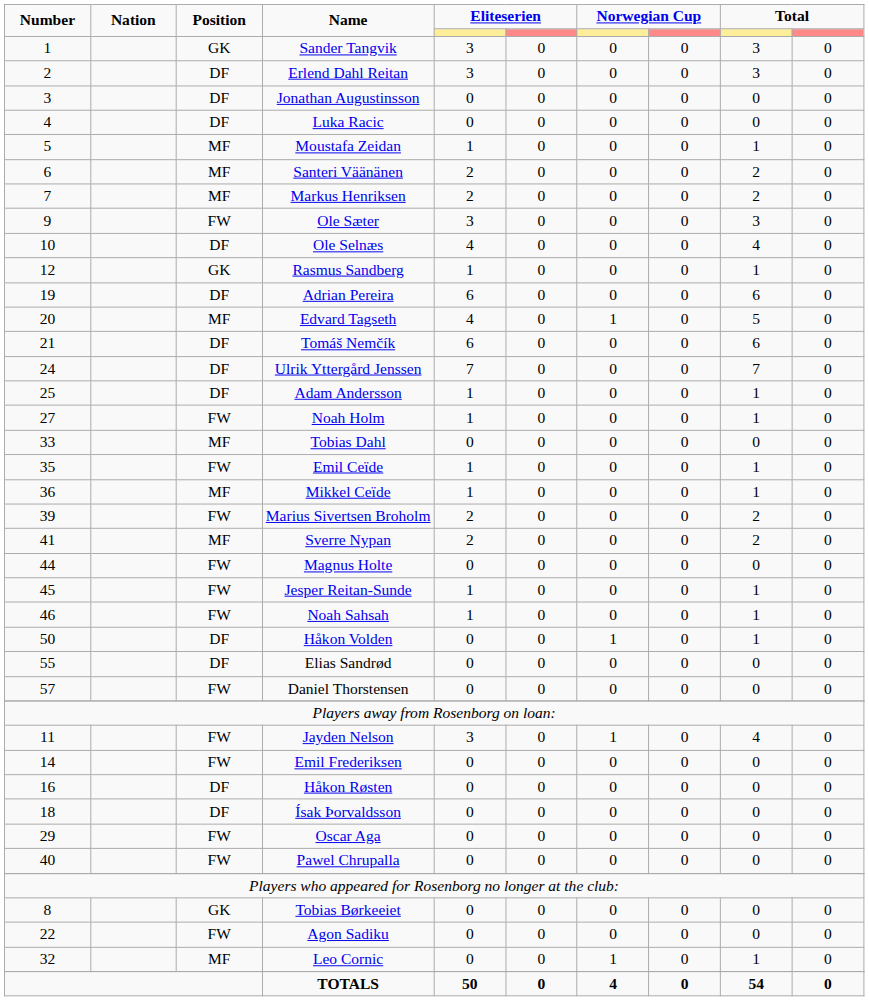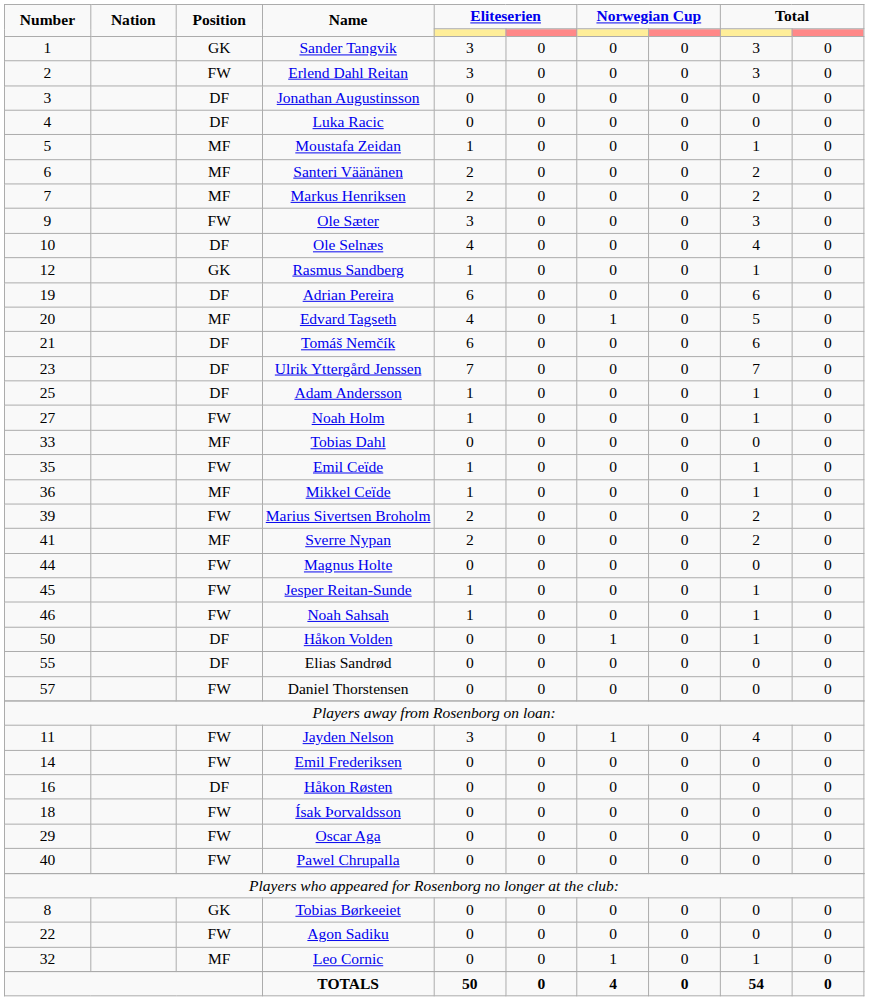 <table class="wikitable" style="font-size: 100%; text-align: center;">
 <tr>
 <td rowspan="2" width="10%" align="center"><strong>Number</strong></td>
 <td rowspan="2" width="10%" align="center"><strong>Nation</strong></td>
 <td rowspan="2" width="10%" align="center"><strong>Position</strong></td>
 <td rowspan="2" width="20%" align="center"><strong>Name</strong></td>
 <td colspan="2" align="center"><strong><a href='#'>Eliteserien</a></strong></td>
 <td colspan="2" align="center"><strong><a href='#'>Norwegian Cup</a></strong></td>
 <td colspan="2" align="center"><strong>Total</strong></td>
 </tr>
 <tr>
 <th width=60 style="background: #FFEE99"></th>
 <th width=60 style="background: #FF8888"></th>
 <th width=60 style="background: #FFEE99"></th>
 <th width=60 style="background: #FF8888"></th>
 <th width=60 style="background: #FFEE99"></th>
 <th width=60 style="background: #FF8888"></th>
 </tr>
 <tr>
 <td>1</td>
 <td></td>
 <td>GK</td>
 <td><a href='#'>Sander Tangvik</a></td>
 <td>3</td>
 <td>0</td>
 <td>0</td>
 <td>0</td>
 <td>3</td>
 <td>0</td>
 </tr>
 <tr>
 <td>2</td>
 <td></td>
-<td>DF</td>
+<td>FW</td>
 <td><a href='#'>Erlend Dahl Reitan</a></td>
 <td>3</td>
 <td>0</td>
 <td>0</td>
 <td>0</td>
 <td>3</td>
 <td>0</td>
 </tr>
 <tr>
 <td>3</td>
 <td></td>
 <td>DF</td>
 <td><a href='#'>Jonathan Augustinsson</a></td>
 <td>0</td>
 <td>0</td>
 <td>0</td>
 <td>0</td>
 <td>0</td>
 <td>0</td>
 </tr>
 <tr>
 <td>4</td>
 <td></td>
 <td>DF</td>
 <td><a href='#'>Luka Racic</a></td>
 <td>0</td>
 <td>0</td>
 <td>0</td>
 <td>0</td>
 <td>0</td>
 <td>0</td>
 </tr>
 <tr>
 <td>5</td>
 <td></td>
 <td>MF</td>
 <td><a href='#'>Moustafa Zeidan</a></td>
 <td>1</td>
 <td>0</td>
 <td>0</td>
 <td>0</td>
 <td>1</td>
 <td>0</td>
 </tr>
 <tr>
 <td>6</td>
 <td></td>
 <td>MF</td>
 <td><a href='#'>Santeri Väänänen</a></td>
 <td>2</td>
 <td>0</td>
 <td>0</td>
 <td>0</td>
 <td>2</td>
 <td>0</td>
 </tr>
 <tr>
 <td>7</td>
 <td></td>
 <td>MF</td>
 <td><a href='#'>Markus Henriksen</a></td>
 <td>2</td>
 <td>0</td>
 <td>0</td>
 <td>0</td>
 <td>2</td>
 <td>0</td>
 </tr>
 <tr>
 <td>9</td>
 <td></td>
 <td>FW</td>
 <td><a href='#'>Ole Sæter</a></td>
 <td>3</td>
 <td>0</td>
 <td>0</td>
 <td>0</td>
 <td>3</td>
 <td>0</td>
 </tr>
 <tr>
 <td>10</td>
 <td></td>
 <td>DF</td>
 <td><a href='#'>Ole Selnæs</a></td>
 <td>4</td>
 <td>0</td>
 <td>0</td>
 <td>0</td>
 <td>4</td>
 <td>0</td>
 </tr>
 <tr>
 <td>12</td>
 <td></td>
 <td>GK</td>
 <td><a href='#'>Rasmus Sandberg</a></td>
 <td>1</td>
 <td>0</td>
 <td>0</td>
 <td>0</td>
 <td>1</td>
 <td>0</td>
 </tr>
 <tr>
 <td>19</td>
 <td></td>
 <td>DF</td>
 <td><a href='#'>Adrian Pereira</a></td>
 <td>6</td>
 <td>0</td>
 <td>0</td>
 <td>0</td>
 <td>6</td>
 <td>0</td>
 </tr>
 <tr>
 <td>20</td>
 <td></td>
 <td>MF</td>
 <td><a href='#'>Edvard Tagseth</a></td>
 <td>4</td>
 <td>0</td>
 <td>1</td>
 <td>0</td>
 <td>5</td>
 <td>0</td>
 </tr>
 <tr>
 <td>21</td>
 <td></td>
 <td>DF</td>
 <td><a href='#'>Tomáš Nemčík</a></td>
 <td>6</td>
 <td>0</td>
 <td>0</td>
 <td>0</td>
 <td>6</td>
 <td>0</td>
 </tr>
 <tr>
-<td>24</td>
+<td>23</td>
 <td></td>
 <td>DF</td>
 <td><a href='#'>Ulrik Yttergård Jenssen</a></td>
 <td>7</td>
 <td>0</td>
 <td>0</td>
 <td>0</td>
 <td>7</td>
 <td>0</td>
 </tr>
 <tr>
 <td>25</td>
 <td></td>
 <td>DF</td>
 <td><a href='#'>Adam Andersson</a></td>
 <td>1</td>
 <td>0</td>
 <td>0</td>
 <td>0</td>
 <td>1</td>
 <td>0</td>
 </tr>
 <tr>
 <td>27</td>
 <td></td>
 <td>FW</td>
 <td><a href='#'>Noah Holm</a></td>
 <td>1</td>
 <td>0</td>
 <td>0</td>
 <td>0</td>
 <td>1</td>
 <td>0</td>
 </tr>
 <tr>
 <td>33</td>
 <td></td>
 <td>MF</td>
 <td><a href='#'>Tobias Dahl</a></td>
 <td>0</td>
 <td>0</td>
 <td>0</td>
 <td>0</td>
 <td>0</td>
 <td>0</td>
 </tr>
 <tr>
 <td>35</td>
 <td></td>
 <td>FW</td>
 <td><a href='#'>Emil Ceïde</a></td>
 <td>1</td>
 <td>0</td>
 <td>0</td>
 <td>0</td>
 <td>1</td>
 <td>0</td>
 </tr>
 <tr>
 <td>36</td>
 <td></td>
 <td>MF</td>
 <td><a href='#'>Mikkel Ceïde</a></td>
 <td>1</td>
 <td>0</td>
 <td>0</td>
 <td>0</td>
 <td>1</td>
 <td>0</td>
 </tr>
 <tr>
 <td>39</td>
 <td></td>
 <td>FW</td>
 <td><a href='#'>Marius Sivertsen Broholm</a></td>
 <td>2</td>
 <td>0</td>
 <td>0</td>
 <td>0</td>
 <td>2</td>
 <td>0</td>
 </tr>
 <tr>
 <td>41</td>
 <td></td>
 <td>MF</td>
 <td><a href='#'>Sverre Nypan</a></td>
 <td>2</td>
 <td>0</td>
 <td>0</td>
 <td>0</td>
 <td>2</td>
 <td>0</td>
 </tr>
 <tr>
 <td>44</td>
 <td></td>
 <td>FW</td>
 <td><a href='#'>Magnus Holte</a></td>
 <td>0</td>
 <td>0</td>
 <td>0</td>
 <td>0</td>
 <td>0</td>
 <td>0</td>
 </tr>
 <tr>
 <td>45</td>
 <td></td>
 <td>FW</td>
 <td><a href='#'>Jesper Reitan-Sunde</a></td>
 <td>1</td>
 <td>0</td>
 <td>0</td>
 <td>0</td>
 <td>1</td>
 <td>0</td>
 </tr>
 <tr>
 <td>46</td>
 <td></td>
 <td>FW</td>
 <td><a href='#'>Noah Sahsah</a></td>
 <td>1</td>
 <td>0</td>
 <td>0</td>
 <td>0</td>
 <td>1</td>
 <td>0</td>
 </tr>
 <tr>
 <td>50</td>
 <td></td>
 <td>DF</td>
 <td><a href='#'>Håkon Volden</a></td>
 <td>0</td>
 <td>0</td>
 <td>1</td>
 <td>0</td>
 <td>1</td>
 <td>0</td>
 </tr>
 <tr>
 <td>55</td>
 <td></td>
 <td>DF</td>
 <td>Elias Sandrød</td>
 <td>0</td>
 <td>0</td>
 <td>0</td>
 <td>0</td>
 <td>0</td>
 <td>0</td>
 </tr>
 <tr>
 <td>57</td>
 <td></td>
 <td>FW</td>
 <td>Daniel Thorstensen</td>
 <td>0</td>
 <td>0</td>
 <td>0</td>
 <td>0</td>
 <td>0</td>
 <td>0</td>
 </tr>
 <tr>
 </tr>
 <tr>
 <td colspan="14"><em>Players away from Rosenborg on loan:</em></td>
 </tr>
 <tr>
 <td>11</td>
 <td></td>
 <td>FW</td>
 <td><a href='#'>Jayden Nelson</a></td>
 <td>3</td>
 <td>0</td>
 <td>1</td>
 <td>0</td>
 <td>4</td>
 <td>0</td>
 </tr>
 <tr>
 <td>14</td>
 <td></td>
 <td>FW</td>
 <td><a href='#'>Emil Frederiksen</a></td>
 <td>0</td>
 <td>0</td>
 <td>0</td>
 <td>0</td>
 <td>0</td>
 <td>0</td>
 </tr>
 <tr>
 <td>16</td>
 <td></td>
 <td>DF</td>
 <td><a href='#'>Håkon Røsten</a></td>
 <td>0</td>
 <td>0</td>
 <td>0</td>
 <td>0</td>
 <td>0</td>
 <td>0</td>
 </tr>
 <tr>
 <td>18</td>
 <td></td>
-<td>DF</td>
+<td>FW</td>
 <td><a href='#'>Ísak Þorvaldsson</a></td>
 <td>0</td>
 <td>0</td>
 <td>0</td>
 <td>0</td>
 <td>0</td>
 <td>0</td>
 </tr>
 <tr>
 <td>29</td>
 <td></td>
 <td>FW</td>
 <td><a href='#'>Oscar Aga</a></td>
 <td>0</td>
 <td>0</td>
 <td>0</td>
 <td>0</td>
 <td>0</td>
 <td>0</td>
 </tr>
 <tr>
 <td>40</td>
 <td></td>
 <td>FW</td>
 <td><a href='#'>Pawel Chrupalla</a></td>
 <td>0</td>
 <td>0</td>
 <td>0</td>
 <td>0</td>
 <td>0</td>
 <td>0</td>
 </tr>
 <tr>
 </tr>
 <tr>
 <td colspan="14"><em>Players who appeared for Rosenborg no longer at the club:</em></td>
 </tr>
 <tr>
 <td>8</td>
 <td></td>
 <td>GK</td>
 <td><a href='#'>Tobias Børkeeiet</a></td>
 <td>0</td>
 <td>0</td>
 <td>0</td>
 <td>0</td>
 <td>0</td>
 <td>0</td>
 </tr>
 <tr>
 <td>22</td>
 <td></td>
 <td>FW</td>
 <td><a href='#'>Agon Sadiku</a></td>
 <td>0</td>
 <td>0</td>
 <td>0</td>
 <td>0</td>
 <td>0</td>
 <td>0</td>
 </tr>
 <tr>
 <td>32</td>
 <td></td>
 <td>MF</td>
 <td><a href='#'>Leo Cornic</a></td>
 <td>0</td>
 <td>0</td>
 <td>1</td>
 <td>0</td>
 <td>1</td>
 <td>0</td>
 </tr>
 <tr>
 </tr>
 <tr>
 <td colspan="3"></td>
 <td><strong>TOTALS</strong></td>
 <td><strong>50</strong></td>
 <td><strong>0</strong></td>
 <td><strong>4</strong></td>
 <td><strong>0</strong></td>
 <td><strong>54</strong></td>
 <td><strong>0</strong></td>
 </tr>
 </table>
